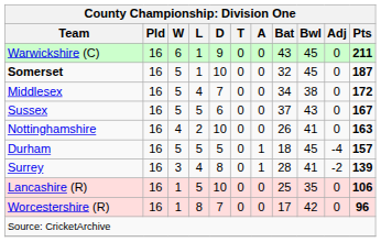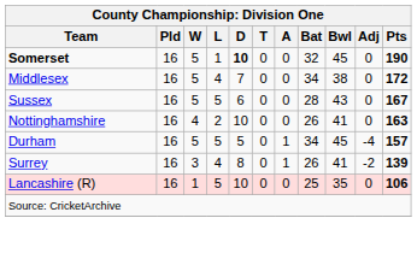 <table class="wikitable" style="text-align:center;">
 <tr>
 <th colspan="11">County Championship: Division One</th>
 </tr>
 <tr>
 <th width=175>Team</th>
 <th width=20 abbr="Played">Pld</th>
 <th width=20 abbr="Won">W</th>
 <th width=20 abbr="Lost">L</th>
 <th width=20 abbr="Drawn">D</th>
 <th width=20 abbr="Tied">T</th>
 <th width=20 abbr="Abandoned">A</th>
 <th width=20 abbr="Batting Points">Bat</th>
 <th width=20 abbr="Bowling Points">Bwl</th>
 <th width=20 abbr="Adjustments/Penalties">Adj</th>
 <th width=20 abbr="Points">Pts</th>
 </tr>
-<tr style="background:#ccffcc;">
-<td style="text-align:left;"><a href='#'>Warwickshire</a> (C)</td>
-<td>16</td>
-<td>6</td>
-<td>1</td>
-<td>9</td>
-<td>0</td>
-<td>0</td>
-<td>43</td>
-<td>45</td>
-<td>0</td>
-<td><strong>211</strong></td>
-</tr>
 <tr style="background:#f9f9f9;">
 <td style="text-align:left;"><strong>Somerset</strong></td>
 <td>16</td>
 <td>5</td>
 <td>1</td>
-<td>10</td>
+<td><strong>10</strong></td>
 <td>0</td>
 <td>0</td>
 <td>32</td>
 <td>45</td>
 <td>0</td>
-<td><strong>187</strong></td>
+<td><strong>190</strong></td>
 </tr>
 <tr style="background:#f9f9f9;">
 <td style="text-align:left;"><a href='#'>Middlesex</a></td>
 <td>16</td>
 <td>5</td>
 <td>4</td>
 <td>7</td>
 <td>0</td>
 <td>0</td>
 <td>34</td>
 <td>38</td>
 <td>0</td>
 <td><strong>172</strong></td>
 </tr>
 <tr style="background:#f9f9f9;">
 <td style="text-align:left;"><a href='#'>Sussex</a></td>
 <td>16</td>
 <td>5</td>
 <td>5</td>
 <td>6</td>
 <td>0</td>
 <td>0</td>
-<td>37</td>
+<td>28</td>
 <td>43</td>
 <td>0</td>
 <td><strong>167</strong></td>
 </tr>
 <tr style="background:#f9f9f9;">
 <td style="text-align:left;"><a href='#'>Nottinghamshire</a></td>
 <td>16</td>
 <td>4</td>
 <td>2</td>
 <td>10</td>
 <td>0</td>
 <td>0</td>
 <td>26</td>
 <td>41</td>
 <td>0</td>
 <td><strong>163</strong></td>
 </tr>
 <tr style="background:#f9f9f9;">
 <td style="text-align:left;"><a href='#'>Durham</a></td>
 <td>16</td>
 <td>5</td>
 <td>5</td>
 <td>5</td>
 <td>0</td>
 <td>1</td>
-<td>18</td>
+<td>34</td>
 <td>45</td>
 <td>-4</td>
 <td><strong>157</strong></td>
 </tr>
 <tr style="background:#f9f9f9;">
 <td style="text-align:left;"><a href='#'>Surrey</a></td>
 <td>16</td>
 <td>3</td>
 <td>4</td>
 <td>8</td>
 <td>0</td>
 <td>1</td>
-<td>28</td>
+<td>26</td>
 <td>41</td>
 <td>-2</td>
 <td><strong>139</strong></td>
 </tr>
 <tr style="background:#ffdddd;">
 <td style="text-align:left;"><a href='#'>Lancashire</a> (R)</td>
 <td>16</td>
 <td>1</td>
 <td>5</td>
 <td>10</td>
 <td>0</td>
 <td>0</td>
 <td>25</td>
 <td>35</td>
 <td>0</td>
 <td><strong>106</strong></td>
 </tr>
-<tr style="background:#ffdddd;">
-<td style="text-align:left;"><a href='#'>Worcestershire</a> (R)</td>
-<td>16</td>
-<td>1</td>
-<td>8</td>
-<td>7</td>
-<td>0</td>
-<td>0</td>
-<td>17</td>
-<td>42</td>
-<td>0</td>
-<td><strong>96</strong></td>
-</tr>
 <tr>
 <td colspan="11" align="left"><small>Source: CricketArchive</small></td>
 </tr>
 <tr>
 </tr>
 </table>
